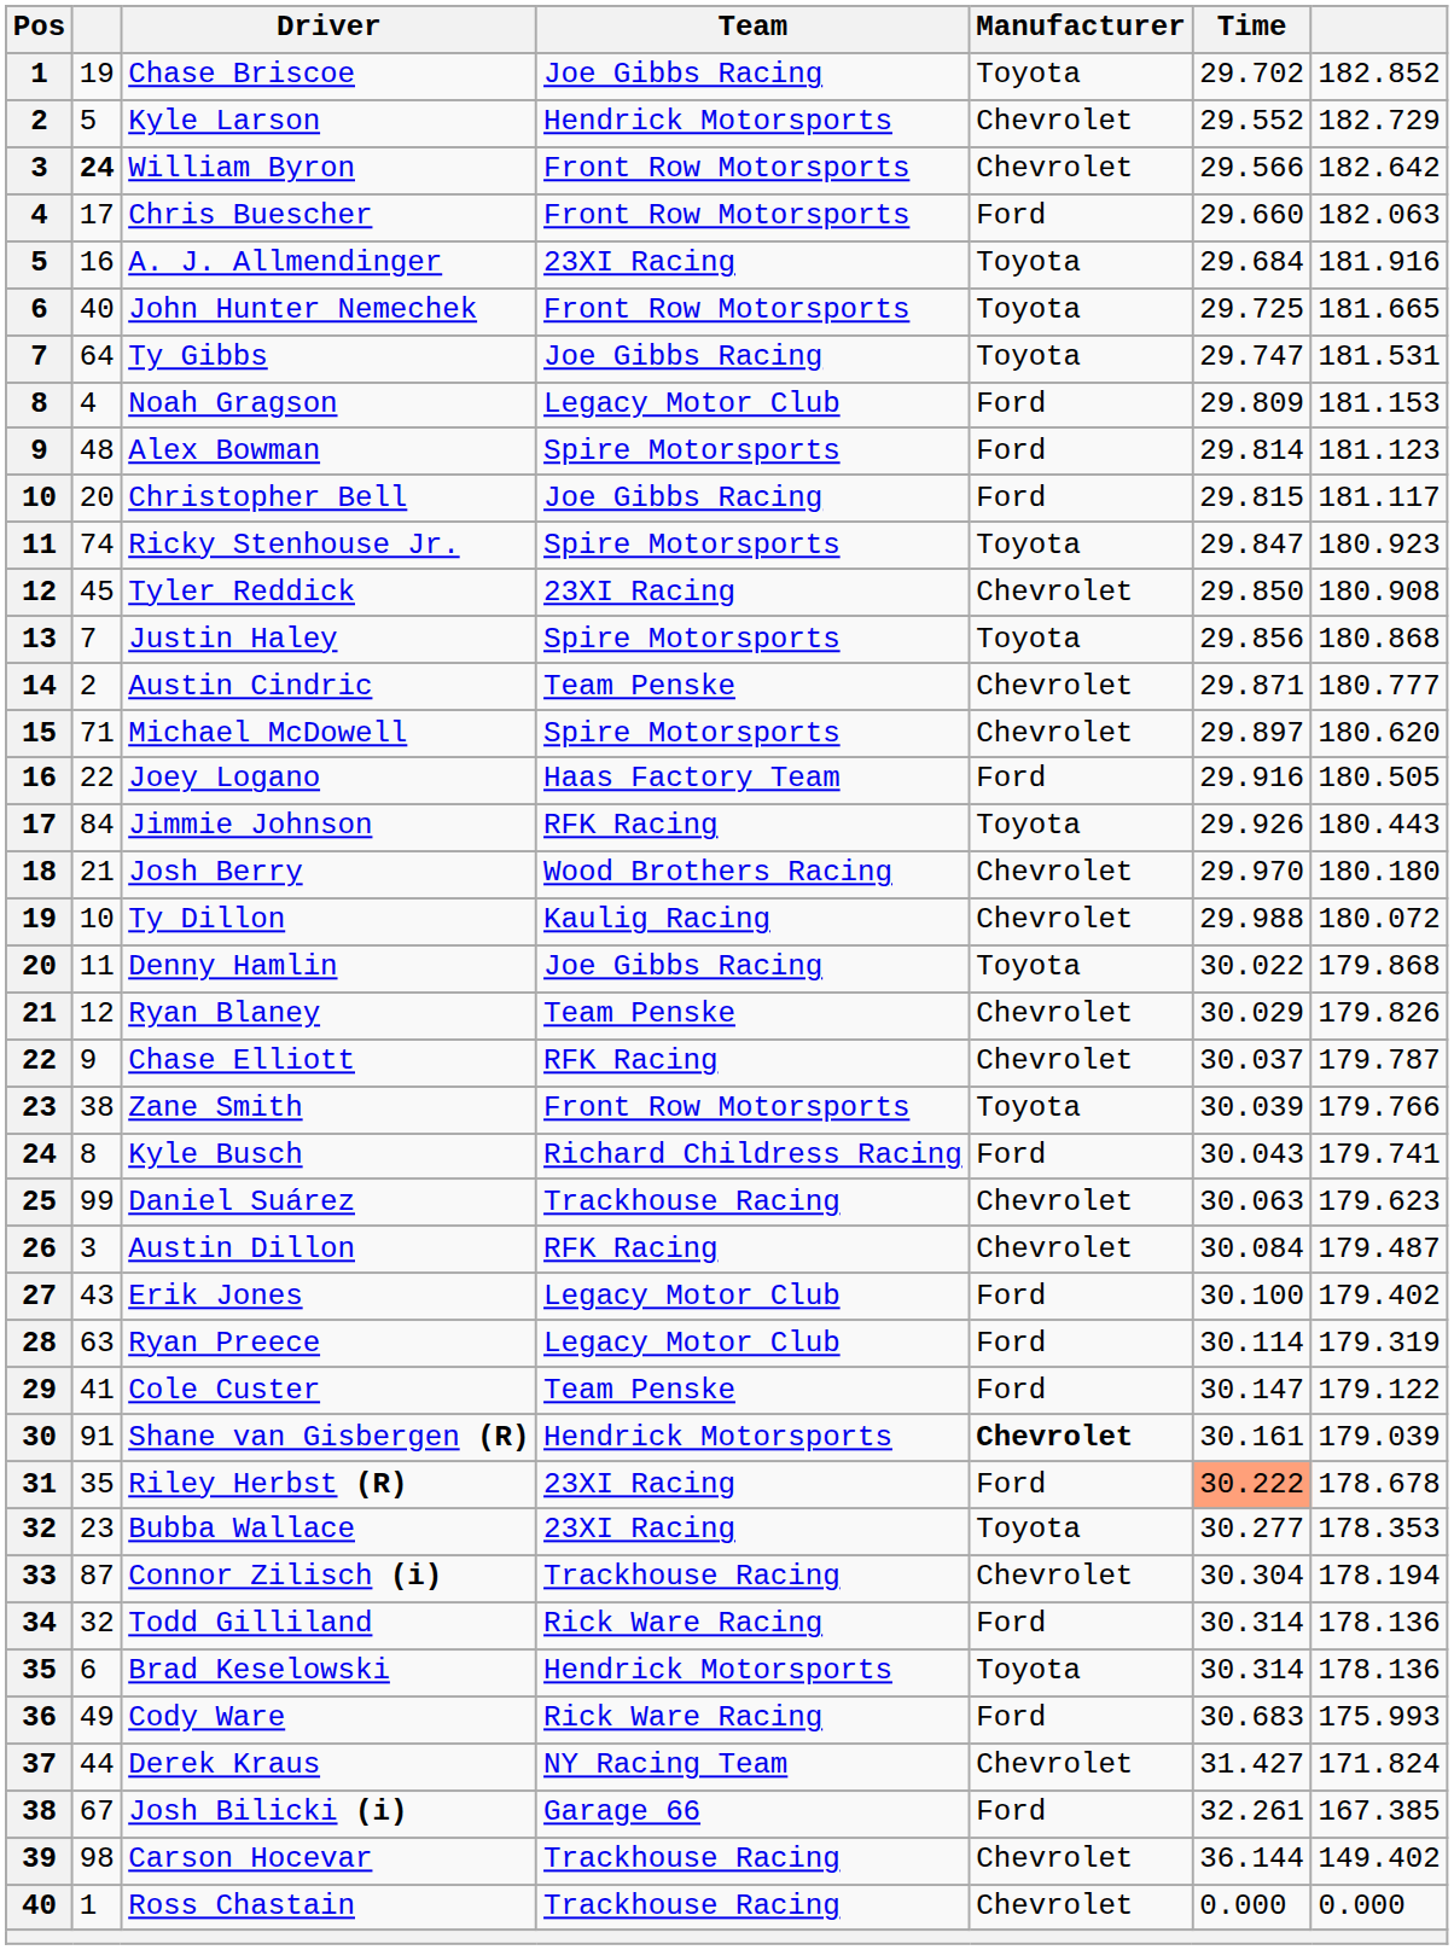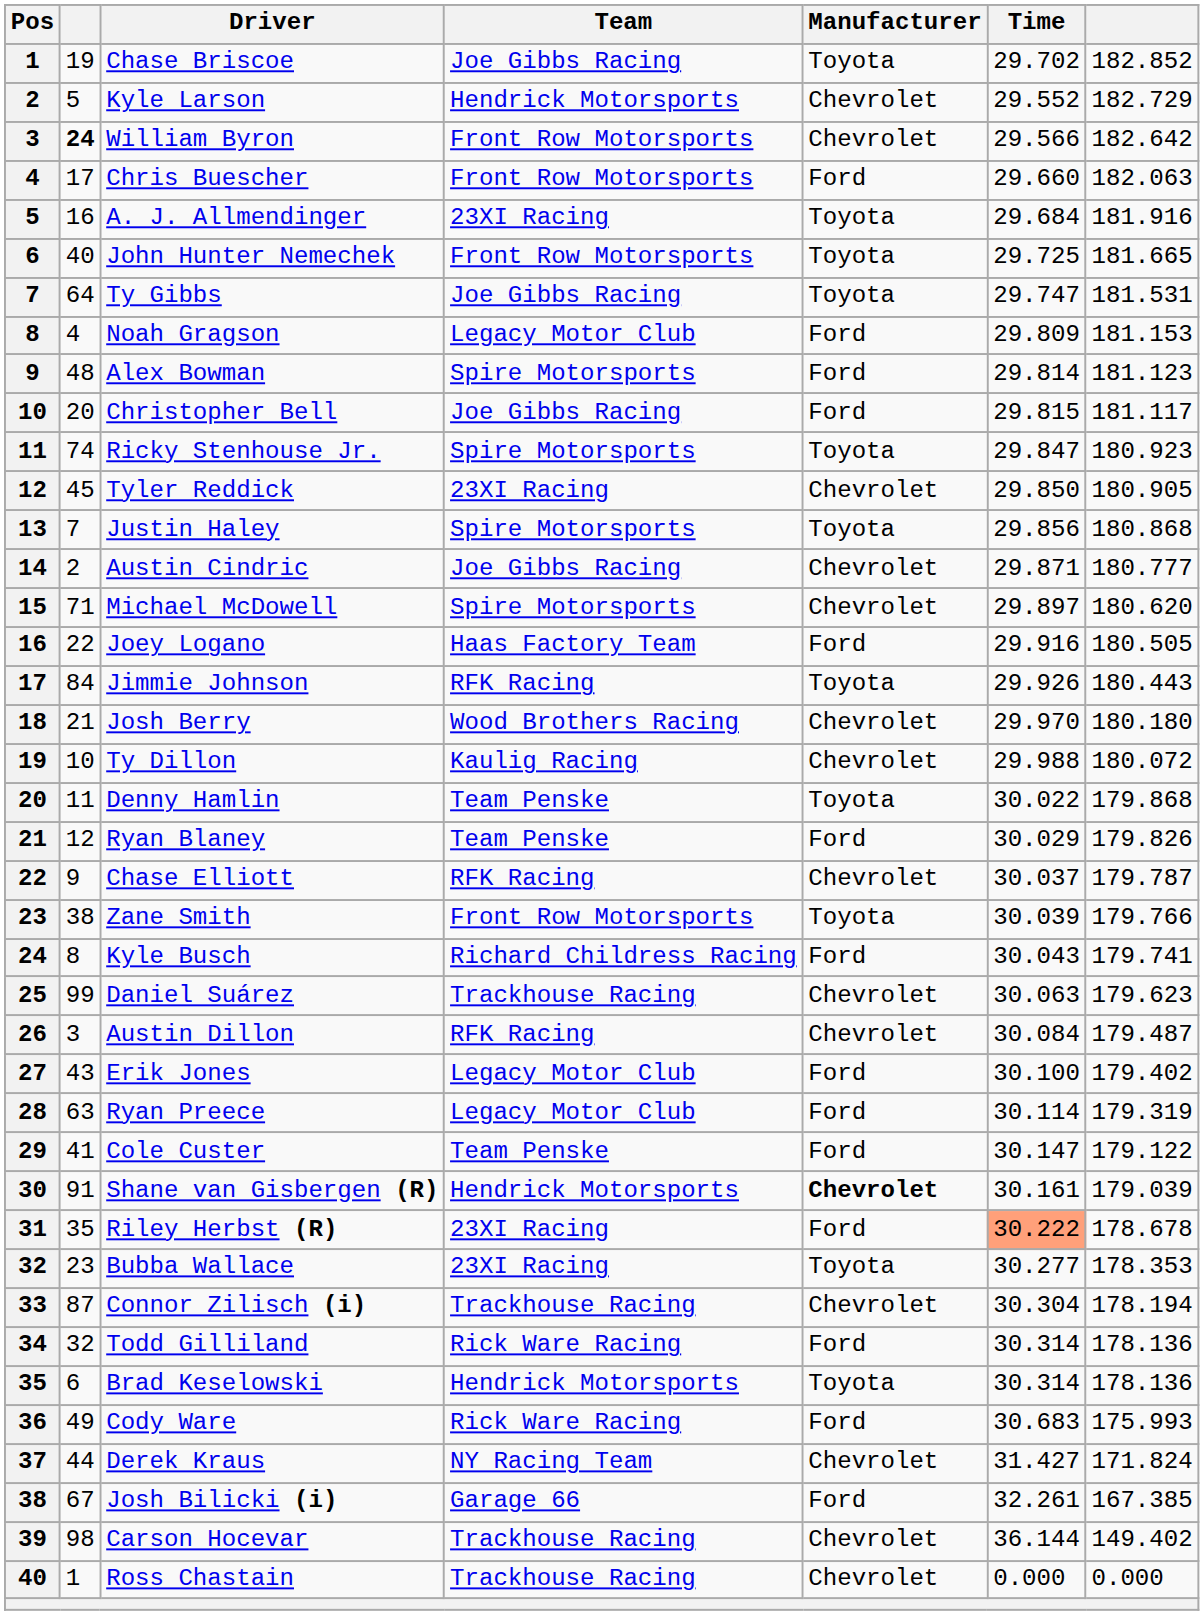 <table class="wikitable" style="font-size:95%">
 <tr>
 <th>Pos</th>
 <th></th>
 <th>Driver</th>
 <th>Team</th>
 <th>Manufacturer</th>
 <th>Time</th>
 <th></th>
 </tr>
 <tr>
 <th>1</th>
 <td>19</td>
 <td><a href='#'>Chase Briscoe</a></td>
 <td><a href='#'>Joe Gibbs Racing</a></td>
 <td>Toyota</td>
 <td>29.702</td>
 <td>182.852</td>
 </tr>
 <tr>
 <th>2</th>
 <td>5</td>
 <td><a href='#'>Kyle Larson</a></td>
 <td><a href='#'>Hendrick Motorsports</a></td>
 <td>Chevrolet</td>
 <td>29.552</td>
 <td>182.729</td>
 </tr>
 <tr>
 <th>3</th>
 <td><strong>24</strong></td>
 <td><a href='#'>William Byron</a></td>
 <td><a href='#'>Front Row Motorsports</a></td>
 <td>Chevrolet</td>
 <td>29.566</td>
 <td>182.642</td>
 </tr>
 <tr>
 <th>4</th>
 <td>17</td>
 <td><a href='#'>Chris Buescher</a></td>
 <td><a href='#'>Front Row Motorsports</a></td>
 <td>Ford</td>
 <td>29.660</td>
 <td>182.063</td>
 </tr>
 <tr>
 <th>5</th>
 <td>16</td>
 <td><a href='#'>A. J. Allmendinger</a></td>
 <td><a href='#'>23XI Racing</a></td>
 <td>Toyota</td>
 <td>29.684</td>
 <td>181.916</td>
 </tr>
 <tr>
 <th>6</th>
 <td>40</td>
 <td><a href='#'>John Hunter Nemechek</a></td>
 <td><a href='#'>Front Row Motorsports</a></td>
 <td>Toyota</td>
 <td>29.725</td>
 <td>181.665</td>
 </tr>
 <tr>
 <th>7</th>
 <td>64</td>
 <td><a href='#'>Ty Gibbs</a></td>
 <td><a href='#'>Joe Gibbs Racing</a></td>
 <td>Toyota</td>
 <td>29.747</td>
 <td>181.531</td>
 </tr>
 <tr>
 <th>8</th>
 <td>4</td>
 <td><a href='#'>Noah Gragson</a></td>
 <td><a href='#'>Legacy Motor Club</a></td>
 <td>Ford</td>
 <td>29.809</td>
 <td>181.153</td>
 </tr>
 <tr>
 <th>9</th>
 <td>48</td>
 <td><a href='#'>Alex Bowman</a></td>
 <td><a href='#'>Spire Motorsports</a></td>
 <td>Ford</td>
 <td>29.814</td>
 <td>181.123</td>
 </tr>
 <tr>
 <th>10</th>
 <td>20</td>
 <td><a href='#'>Christopher Bell</a></td>
 <td><a href='#'>Joe Gibbs Racing</a></td>
 <td>Ford</td>
 <td>29.815</td>
 <td>181.117</td>
 </tr>
 <tr>
 <th>11</th>
 <td>74</td>
 <td><a href='#'>Ricky Stenhouse Jr.</a></td>
 <td><a href='#'>Spire Motorsports</a></td>
 <td>Toyota</td>
 <td>29.847</td>
 <td>180.923</td>
 </tr>
 <tr>
 <th>12</th>
 <td>45</td>
 <td><a href='#'>Tyler Reddick</a></td>
 <td><a href='#'>23XI Racing</a></td>
 <td>Chevrolet</td>
 <td>29.850</td>
-<td>180.908</td>
+<td>180.905</td>
 </tr>
 <tr>
 <th>13</th>
 <td>7</td>
 <td><a href='#'>Justin Haley</a></td>
 <td><a href='#'>Spire Motorsports</a></td>
 <td>Toyota</td>
 <td>29.856</td>
 <td>180.868</td>
 </tr>
 <tr>
 <th>14</th>
 <td>2</td>
 <td><a href='#'>Austin Cindric</a></td>
-<td><a href='#'>Team Penske</a></td>
+<td><a href='#'>Joe Gibbs Racing</a></td>
 <td>Chevrolet</td>
 <td>29.871</td>
 <td>180.777</td>
 </tr>
 <tr>
 <th>15</th>
 <td>71</td>
 <td><a href='#'>Michael McDowell</a></td>
 <td><a href='#'>Spire Motorsports</a></td>
 <td>Chevrolet</td>
 <td>29.897</td>
 <td>180.620</td>
 </tr>
 <tr>
 <th>16</th>
 <td>22</td>
 <td><a href='#'>Joey Logano</a></td>
 <td><a href='#'>Haas Factory Team</a></td>
 <td>Ford</td>
 <td>29.916</td>
 <td>180.505</td>
 </tr>
 <tr>
 <th>17</th>
 <td>84</td>
 <td><a href='#'>Jimmie Johnson</a></td>
 <td><a href='#'>RFK Racing</a></td>
 <td>Toyota</td>
 <td>29.926</td>
 <td>180.443</td>
 </tr>
 <tr>
 <th>18</th>
 <td>21</td>
 <td><a href='#'>Josh Berry</a></td>
 <td><a href='#'>Wood Brothers Racing</a></td>
 <td>Chevrolet</td>
 <td>29.970</td>
 <td>180.180</td>
 </tr>
 <tr>
 <th>19</th>
 <td>10</td>
 <td><a href='#'>Ty Dillon</a></td>
 <td><a href='#'>Kaulig Racing</a></td>
 <td>Chevrolet</td>
 <td>29.988</td>
 <td>180.072</td>
 </tr>
 <tr>
 <th>20</th>
 <td>11</td>
 <td><a href='#'>Denny Hamlin</a></td>
-<td><a href='#'>Joe Gibbs Racing</a></td>
+<td><a href='#'>Team Penske</a></td>
 <td>Toyota</td>
 <td>30.022</td>
 <td>179.868</td>
 </tr>
 <tr>
 <th>21</th>
 <td>12</td>
 <td><a href='#'>Ryan Blaney</a></td>
 <td><a href='#'>Team Penske</a></td>
-<td>Chevrolet</td>
+<td>Ford</td>
 <td>30.029</td>
 <td>179.826</td>
 </tr>
 <tr>
 <th>22</th>
 <td>9</td>
 <td><a href='#'>Chase Elliott</a></td>
 <td><a href='#'>RFK Racing</a></td>
 <td>Chevrolet</td>
 <td>30.037</td>
 <td>179.787</td>
 </tr>
 <tr>
 <th>23</th>
 <td>38</td>
 <td><a href='#'>Zane Smith</a></td>
 <td><a href='#'>Front Row Motorsports</a></td>
 <td>Toyota</td>
 <td>30.039</td>
 <td>179.766</td>
 </tr>
 <tr>
 <th>24</th>
 <td>8</td>
 <td><a href='#'>Kyle Busch</a></td>
 <td><a href='#'>Richard Childress Racing</a></td>
 <td>Ford</td>
 <td>30.043</td>
 <td>179.741</td>
 </tr>
 <tr>
 <th>25</th>
 <td>99</td>
 <td><a href='#'>Daniel Suárez</a></td>
 <td><a href='#'>Trackhouse Racing</a></td>
 <td>Chevrolet</td>
 <td>30.063</td>
 <td>179.623</td>
 </tr>
 <tr>
 <th>26</th>
 <td>3</td>
 <td><a href='#'>Austin Dillon</a></td>
 <td><a href='#'>RFK Racing</a></td>
 <td>Chevrolet</td>
 <td>30.084</td>
 <td>179.487</td>
 </tr>
 <tr>
 <th>27</th>
 <td>43</td>
 <td><a href='#'>Erik Jones</a></td>
 <td><a href='#'>Legacy Motor Club</a></td>
 <td>Ford</td>
 <td>30.100</td>
 <td>179.402</td>
 </tr>
 <tr>
 <th>28</th>
 <td>63</td>
 <td><a href='#'>Ryan Preece</a></td>
 <td><a href='#'>Legacy Motor Club</a></td>
 <td>Ford</td>
 <td>30.114</td>
 <td>179.319</td>
 </tr>
 <tr>
 <th>29</th>
 <td>41</td>
 <td><a href='#'>Cole Custer</a></td>
 <td><a href='#'>Team Penske</a></td>
 <td>Ford</td>
 <td>30.147</td>
 <td>179.122</td>
 </tr>
 <tr>
 <th>30</th>
 <td>91</td>
 <td><a href='#'>Shane van Gisbergen</a> <strong>(R)</strong></td>
 <td><a href='#'>Hendrick Motorsports</a></td>
 <td><strong>Chevrolet</strong></td>
 <td>30.161</td>
 <td>179.039</td>
 </tr>
 <tr>
 <th>31</th>
 <td>35</td>
 <td><a href='#'>Riley Herbst</a> <strong>(R)</strong></td>
 <td><a href='#'>23XI Racing</a></td>
 <td>Ford</td>
 <td style="background: lightsalmon;">30.222</td>
 <td>178.678</td>
 </tr>
 <tr>
 <th>32</th>
 <td>23</td>
 <td><a href='#'>Bubba Wallace</a></td>
 <td><a href='#'>23XI Racing</a></td>
 <td>Toyota</td>
 <td>30.277</td>
 <td>178.353</td>
 </tr>
 <tr>
 <th>33</th>
 <td>87</td>
 <td><a href='#'>Connor Zilisch</a> <strong>(i)</strong></td>
 <td><a href='#'>Trackhouse Racing</a></td>
 <td>Chevrolet</td>
 <td>30.304</td>
 <td>178.194</td>
 </tr>
 <tr>
 <th>34</th>
 <td>32</td>
 <td><a href='#'>Todd Gilliland</a></td>
 <td><a href='#'>Rick Ware Racing</a></td>
 <td>Ford</td>
 <td>30.314</td>
 <td>178.136</td>
 </tr>
 <tr>
 <th>35</th>
 <td>6</td>
 <td><a href='#'>Brad Keselowski</a></td>
 <td><a href='#'>Hendrick Motorsports</a></td>
 <td>Toyota</td>
 <td>30.314</td>
 <td>178.136</td>
 </tr>
 <tr>
 <th>36</th>
 <td>49</td>
 <td><a href='#'>Cody Ware</a></td>
 <td><a href='#'>Rick Ware Racing</a></td>
 <td>Ford</td>
 <td>30.683</td>
 <td>175.993</td>
 </tr>
 <tr>
 <th>37</th>
 <td>44</td>
 <td><a href='#'>Derek Kraus</a></td>
 <td><a href='#'>NY Racing Team</a></td>
 <td>Chevrolet</td>
 <td>31.427</td>
 <td>171.824</td>
 </tr>
 <tr>
 <th>38</th>
 <td>67</td>
 <td><a href='#'>Josh Bilicki</a> <strong>(i)</strong></td>
 <td><a href='#'>Garage 66</a></td>
 <td>Ford</td>
 <td>32.261</td>
 <td>167.385</td>
 </tr>
 <tr>
 <th>39</th>
 <td>98</td>
 <td><a href='#'>Carson Hocevar</a></td>
 <td><a href='#'>Trackhouse Racing</a></td>
 <td>Chevrolet</td>
 <td>36.144</td>
 <td>149.402</td>
 </tr>
 <tr>
 <th>40</th>
 <td>1</td>
 <td><a href='#'>Ross Chastain</a></td>
 <td><a href='#'>Trackhouse Racing</a></td>
 <td>Chevrolet</td>
 <td>0.000</td>
 <td>0.000</td>
 </tr>
 <tr>
 <th colspan="7"></th>
 </tr>
 </table>
